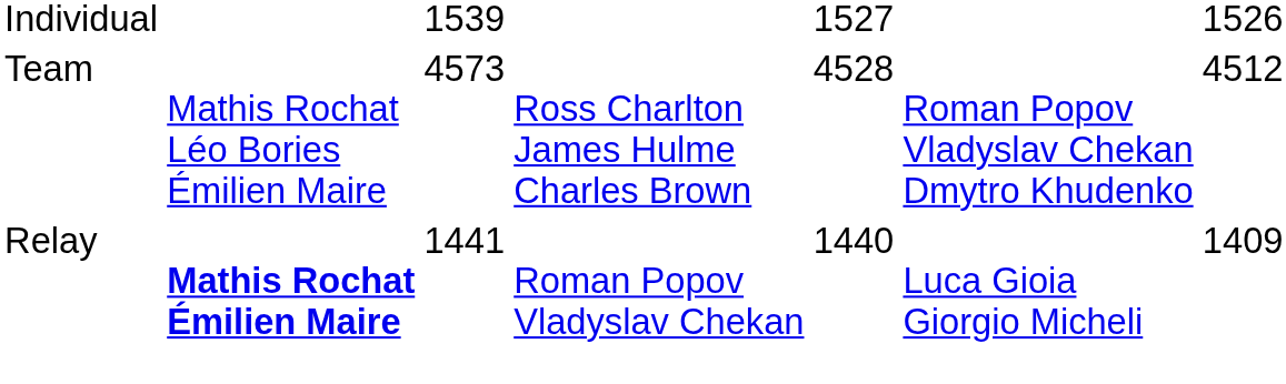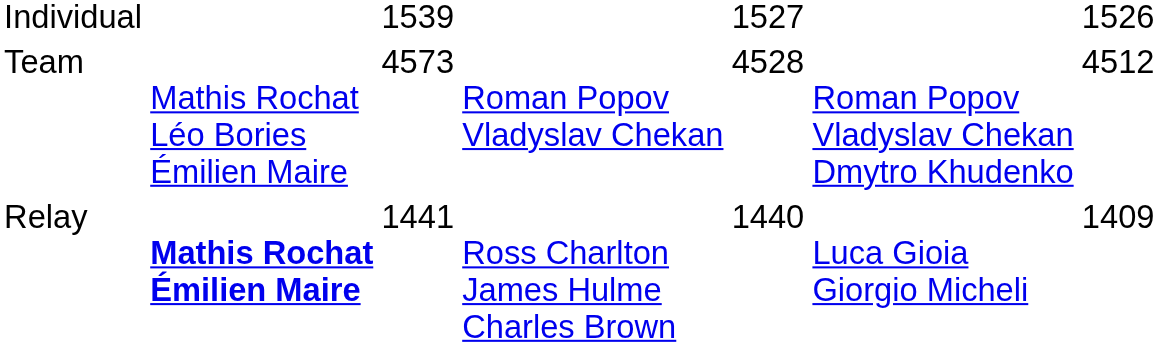 <table>
 <tr style="vertical-align:top;">
 <td>Individual</td>
 <td></td>
 <td>1539</td>
 <td></td>
 <td>1527</td>
 <td></td>
 <td>1526</td>
 </tr>
 <tr style="vertical-align:top;">
 <td>Team</td>
 <td><br><a href='#'>Mathis Rochat</a><br><a href='#'>Léo Bories</a><br><a href='#'>Émilien Maire</a></td>
 <td>4573</td>
-<td><br><a href='#'>Ross Charlton</a><br><a href='#'>James Hulme</a><br><a href='#'>Charles Brown</a></td>
+<td><br><a href='#'>Roman Popov</a><br><a href='#'>Vladyslav Chekan</a></td>
 <td>4528</td>
 <td><br><a href='#'>Roman Popov</a><br><a href='#'>Vladyslav Chekan</a><br><a href='#'>Dmytro Khudenko</a></td>
 <td>4512</td>
 </tr>
 <tr style="vertical-align:top;">
 <td>Relay</td>
 <td><strong><br><a href='#'>Mathis Rochat</a><br><a href='#'>Émilien Maire</a></strong></td>
 <td>1441</td>
-<td><br><a href='#'>Roman Popov</a><br><a href='#'>Vladyslav Chekan</a></td>
+<td><br><a href='#'>Ross Charlton</a><br><a href='#'>James Hulme</a><br><a href='#'>Charles Brown</a></td>
 <td>1440</td>
 <td><br><a href='#'>Luca Gioia</a><br><a href='#'>Giorgio Micheli</a></td>
 <td>1409</td>
 </tr>
 </table>
